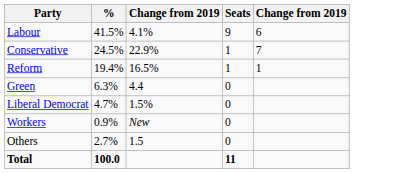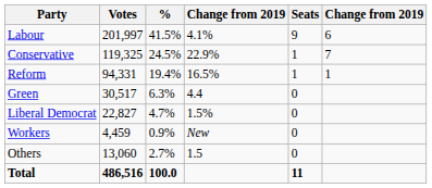 <table class="wikitable">
 <tr>
 <th>Party</th>
+<th>Votes</th>
 <th>%</th>
 <th>Change from 2019</th>
 <th>Seats</th>
 <th>Change from 2019</th>
 </tr>
 <tr>
 <td><a href='#'>Labour</a></td>
+<td>201,997</td>
 <td>41.5%</td>
 <td>4.1%</td>
 <td>9</td>
 <td>6</td>
 </tr>
 <tr>
 <td><a href='#'>Conservative</a></td>
+<td>119,325</td>
 <td>24.5%</td>
 <td>22.9%</td>
 <td>1</td>
 <td>7</td>
 </tr>
 <tr>
 <td><a href='#'>Reform</a></td>
+<td>94,331</td>
 <td>19.4%</td>
 <td>16.5%</td>
 <td>1</td>
 <td>1</td>
 </tr>
 <tr>
 <td><a href='#'>Green</a></td>
+<td>30,517</td>
 <td>6.3%</td>
 <td>4.4</td>
 <td>0</td>
 <td></td>
 </tr>
 <tr>
 <td><a href='#'>Liberal Democrat</a></td>
+<td>22,827</td>
 <td>4.7%</td>
 <td>1.5%</td>
 <td>0</td>
 <td></td>
 </tr>
 <tr>
 <td><a href='#'>Workers</a></td>
+<td>4,459</td>
 <td>0.9%</td>
 <td><em>New</em></td>
 <td>0</td>
 <td></td>
 </tr>
 <tr>
 <td>Others</td>
+<td>13,060</td>
 <td>2.7%</td>
 <td>1.5</td>
 <td>0</td>
 <td></td>
 </tr>
 <tr>
 <td><strong>Total</strong></td>
+<td><strong>486,516</strong></td>
 <td><strong>100.0</strong></td>
 <td></td>
 <td><strong>11</strong></td>
 <td></td>
 </tr>
 </table>
